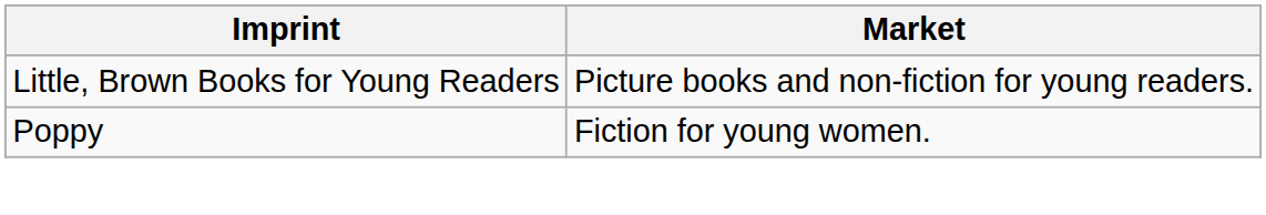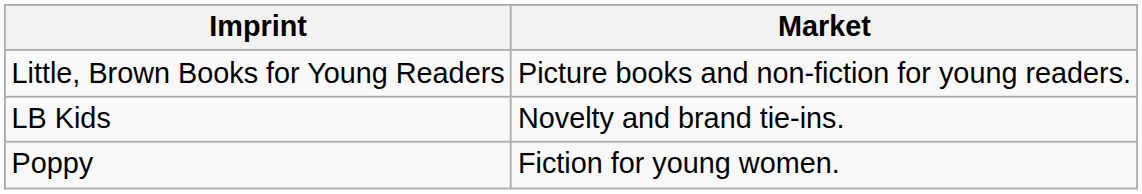 <table class="wikitable">
 <tr>
 <th>Imprint</th>
 <th>Market</th>
 </tr>
 <tr>
 <td>Little, Brown Books for Young Readers</td>
 <td>Picture books and non-fiction for young readers.</td>
 </tr>
 <tr>
+<td>LB Kids</td>
+<td>Novelty and brand tie-ins.</td>
+</tr>
+<tr>
 <td>Poppy</td>
 <td>Fiction for young women.</td>
 </tr>
 </table>
